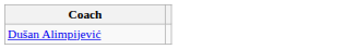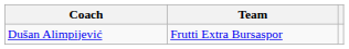 <table class="wikitable">
 <tr>
 <th style="width:200px;">Coach</th>
+<th style="width:210px;">Team</th>
 <th></th>
 </tr>
 <tr>
 <td> <a href='#'>Dušan Alimpijević</a></td>
+<td> <a href='#'>Frutti Extra Bursaspor</a></td>
 <td style="text-align:center;"></td>
 </tr>
 </table>
